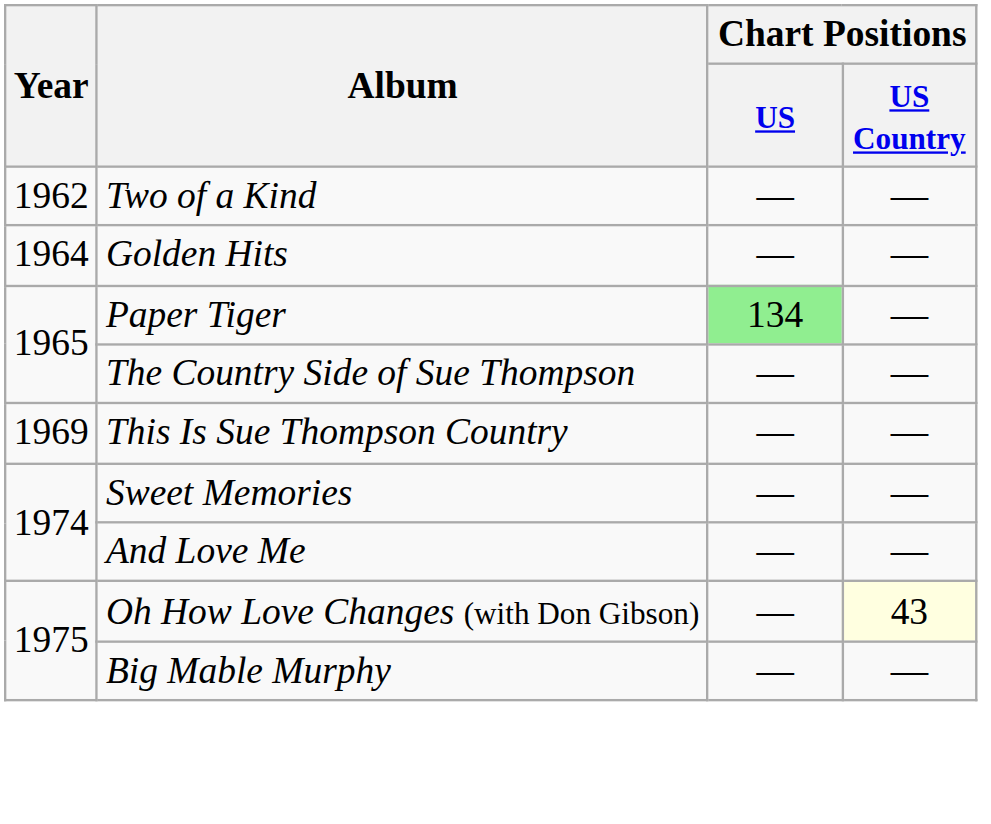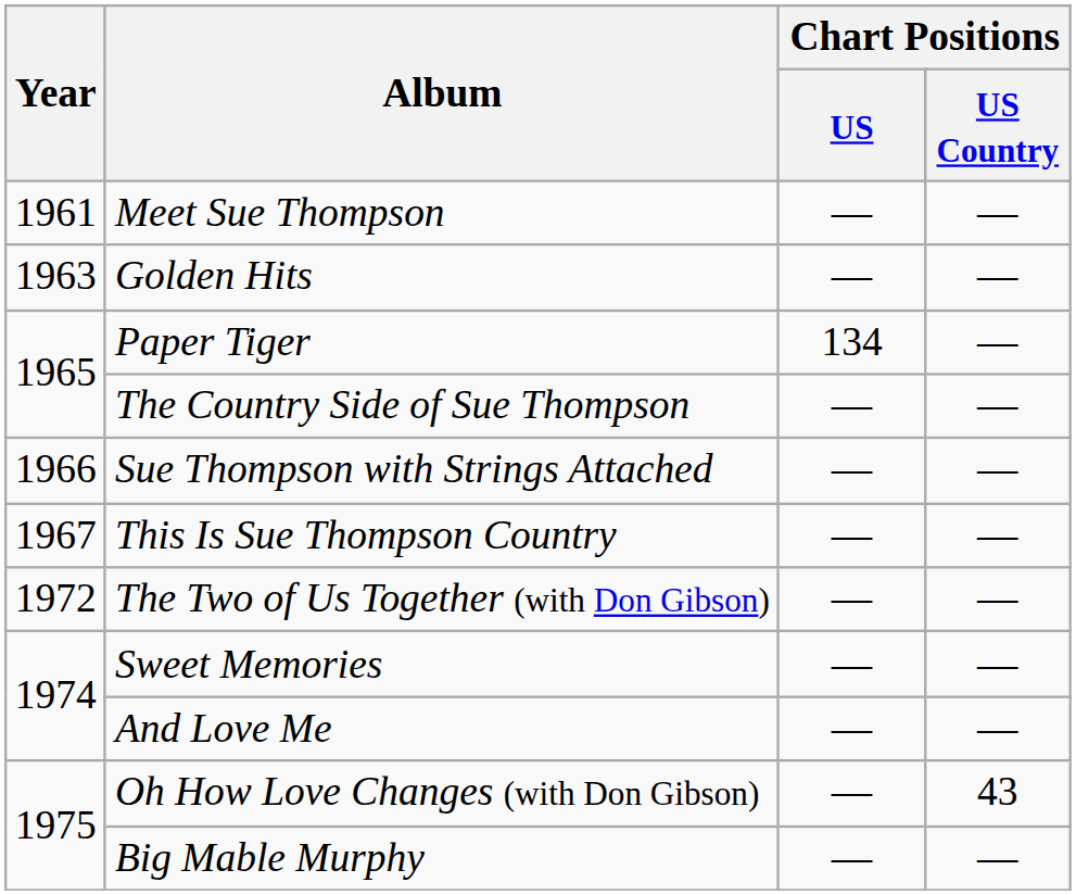 <table class="wikitable">
 <tr>
 <th rowspan="2">Year</th>
 <th rowspan="2">Album</th>
 <th colspan="2">Chart Positions</th>
 </tr>
 <tr>
 <th style="width:50px;"><small><a href='#'>US</a></small></th>
 <th style="width:50px;"><small><a href='#'>US Country</a></small></th>
 </tr>
 <tr>
-<td>1962</td>
-<td><em>Two of a Kind</em></td>
+<td>1961</td>
+<td><em>Meet Sue Thompson</em></td>
 <td style="text-align:center;">—</td>
 <td style="text-align:center;">—</td>
 </tr>
 <tr>
-<td>1964</td>
+<td>1963</td>
 <td><em>Golden Hits</em></td>
 <td style="text-align:center;">—</td>
 <td style="text-align:center;">—</td>
 </tr>
 <tr>
 <td rowspan="2">1965</td>
 <td><em>Paper Tiger</em></td>
-<td style="background: lightgreen; text-align:center;">134</td>
+<td style="text-align:center;">134</td>
 <td style="text-align:center;">—</td>
 </tr>
 <tr>
 <td><em>The Country Side of Sue Thompson</em></td>
 <td style="text-align:center;">—</td>
 <td style="text-align:center;">—</td>
 </tr>
 <tr>
-<td>1969</td>
+<td>1966</td>
+<td><em>Sue Thompson with Strings Attached</em></td>
+<td style="text-align:center;">—</td>
+<td style="text-align:center;">—</td>
+</tr>
+<tr>
+<td>1967</td>
 <td><em>This Is Sue Thompson Country</em></td>
+<td style="text-align:center;">—</td>
+<td style="text-align:center;">—</td>
+</tr>
+<tr>
+<td>1972</td>
+<td><em>The Two of Us Together</em> <small>(with <a href='#'>Don Gibson</a>)</small></td>
 <td style="text-align:center;">—</td>
 <td style="text-align:center;">—</td>
 </tr>
 <tr>
 <td rowspan="2">1974</td>
 <td><em>Sweet Memories</em></td>
 <td style="text-align:center;">—</td>
 <td style="text-align:center;">—</td>
 </tr>
 <tr>
 <td><em>And Love Me</em></td>
 <td style="text-align:center;">—</td>
 <td style="text-align:center;">—</td>
 </tr>
 <tr>
 <td rowspan="2">1975</td>
 <td><em>Oh How Love Changes</em> <small>(with Don Gibson)</small></td>
 <td style="text-align:center;">—</td>
-<td style="background: lightyellow; text-align:center;">43</td>
+<td style="text-align:center;">43</td>
 </tr>
 <tr>
 <td><em>Big Mable Murphy</em></td>
 <td style="text-align:center;">—</td>
 <td style="text-align:center;">—</td>
 </tr>
 </table>
